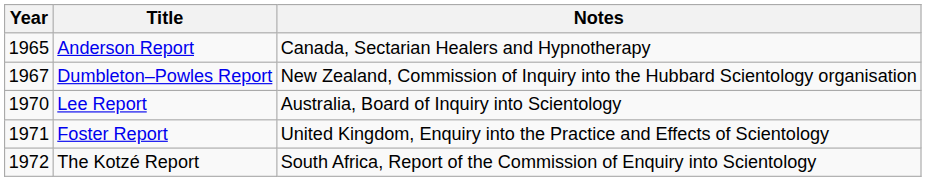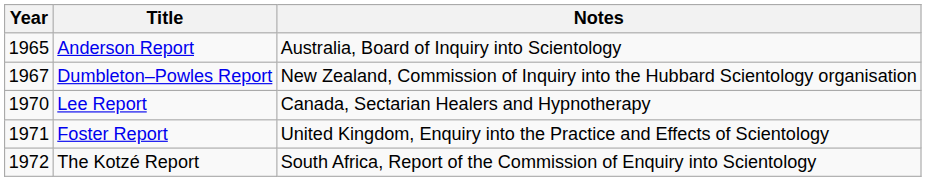 <table class="wikitable sortable">
 <tr>
 <th>Year</th>
 <th>Title</th>
 <th class="unsortable">Notes</th>
 </tr>
 <tr>
 <td>1965</td>
 <td><a href='#'>Anderson Report</a></td>
-<td>Canada, Sectarian Healers and Hypnotherapy</td>
+<td>Australia, Board of Inquiry into Scientology</td>
 </tr>
 <tr>
 <td>1967</td>
 <td><a href='#'>Dumbleton–Powles Report</a></td>
 <td>New Zealand, Commission of Inquiry into the Hubbard Scientology organisation</td>
 </tr>
 <tr>
 <td>1970</td>
 <td><a href='#'>Lee Report</a></td>
-<td>Australia, Board of Inquiry into Scientology</td>
+<td>Canada, Sectarian Healers and Hypnotherapy</td>
 </tr>
 <tr>
 <td>1971</td>
 <td><a href='#'>Foster Report</a></td>
 <td>United Kingdom, Enquiry into the Practice and Effects of Scientology</td>
 </tr>
 <tr>
 <td>1972</td>
 <td>The Kotzé Report</td>
 <td>South Africa, Report of the Commission of Enquiry into Scientology</td>
 </tr>
 </table>
